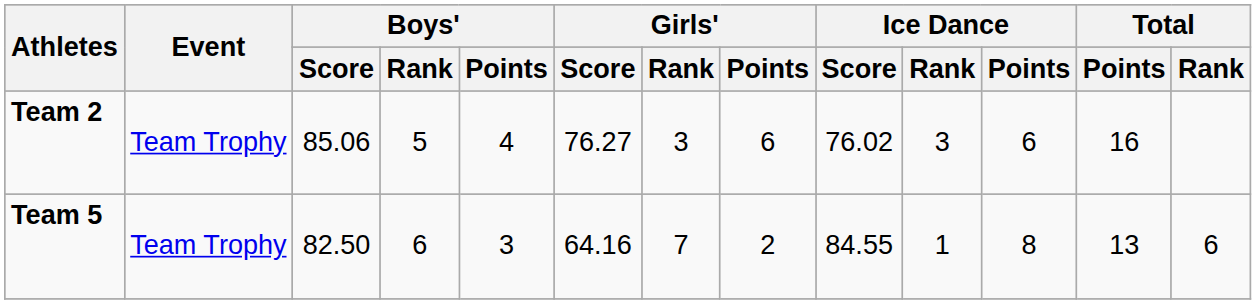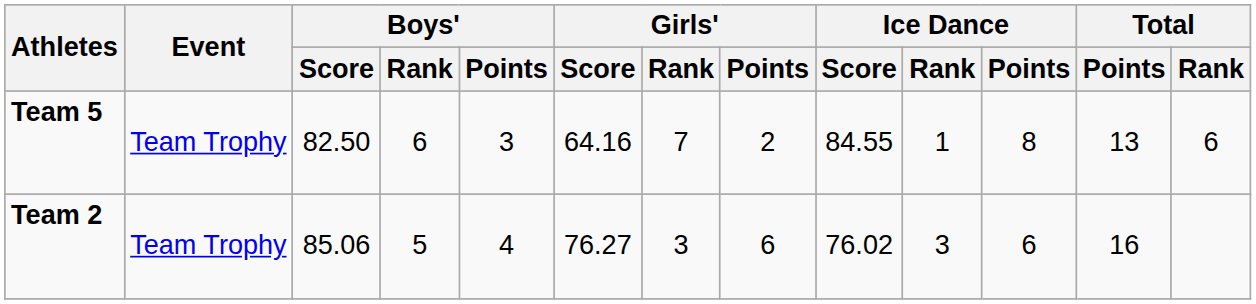 <table class="wikitable">
 <tr>
 <th rowspan="2">Athletes</th>
 <th rowspan="2">Event</th>
 <th colspan="3">Boys'</th>
 <th colspan="3">Girls'</th>
 <th colspan="3">Ice Dance</th>
 <th colspan="2">Total</th>
 </tr>
 <tr>
 <th>Score</th>
 <th>Rank</th>
 <th>Points</th>
 <th>Score</th>
 <th>Rank</th>
 <th>Points</th>
 <th>Score</th>
 <th>Rank</th>
 <th>Points</th>
 <th>Points</th>
 <th>Rank</th>
 </tr>
 <tr>
+<td><strong>Team 5</strong><br><br><br></td>
+<td><a href='#'>Team Trophy</a></td>
+<td align="center">82.50</td>
+<td align="center">6</td>
+<td align="center">3</td>
+<td align="center">64.16</td>
+<td align="center">7</td>
+<td align="center">2</td>
+<td align="center">84.55</td>
+<td align="center">1</td>
+<td align="center">8</td>
+<td align="center">13</td>
+<td align="center">6</td>
+</tr>
+<tr>
 <td><strong>Team 2</strong><br><br><br></td>
 <td><a href='#'>Team Trophy</a></td>
 <td align="center">85.06</td>
 <td align="center">5</td>
 <td align="center">4</td>
 <td align="center">76.27</td>
 <td align="center">3</td>
 <td align="center">6</td>
 <td align="center">76.02</td>
 <td align="center">3</td>
 <td align="center">6</td>
 <td align="center">16</td>
 <td align="center"></td>
 </tr>
-<tr>
-<td><strong>Team 5</strong><br><br><br></td>
-<td><a href='#'>Team Trophy</a></td>
-<td align="center">82.50</td>
-<td align="center">6</td>
-<td align="center">3</td>
-<td align="center">64.16</td>
-<td align="center">7</td>
-<td align="center">2</td>
-<td align="center">84.55</td>
-<td align="center">1</td>
-<td align="center">8</td>
-<td align="center">13</td>
-<td align="center">6</td>
-</tr>
 </table>
